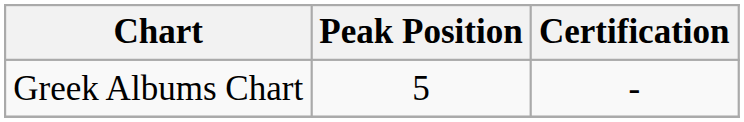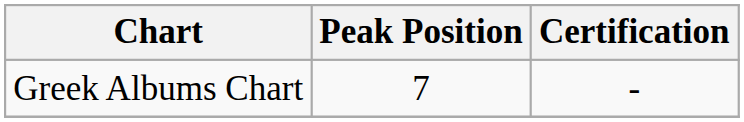 <table class="wikitable">
 <tr>
 <th align="left">Chart</th>
 <th align="left">Peak Position</th>
 <th align="left">Certification</th>
 </tr>
 <tr>
 <td align="center">Greek Albums Chart</td>
-<td align="center">5</td>
+<td align="center">7</td>
 <td align="center">-</td>
 </tr>
 <tr>
 </tr>
 </table>
